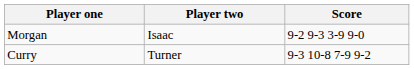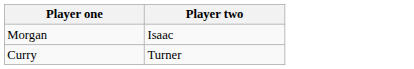 <table class="wikitable">
 <tr>
 <th width=170>Player one</th>
 <th width=170>Player two</th>
-<th width=150>Score</th>
 </tr>
 <tr>
 <td> Morgan</td>
 <td> Isaac</td>
-<td>9-2 9-3 3-9 9-0</td>
 </tr>
 <tr>
 <td> Curry</td>
 <td> Turner</td>
-<td>9-3 10-8 7-9 9-2</td>
 </tr>
 </table>
